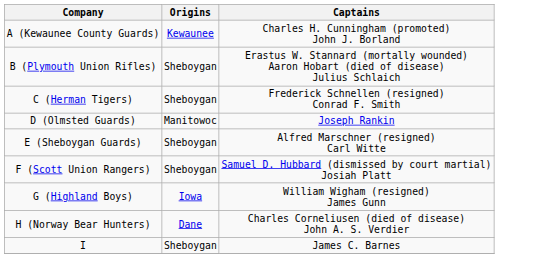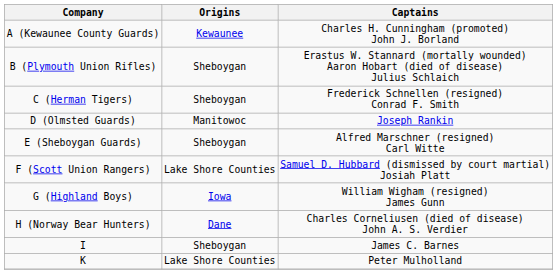 <table class="wikitable" style="text-align:center;">
 <tr>
 <th>Company</th>
 <th>Origins</th>
 <th>Captains</th>
 </tr>
 <tr>
 <td rowspan="1">A (Kewaunee County Guards)</td>
 <td><a href='#'>Kewaunee</a></td>
 <td>Charles H. Cunningham (promoted)<br> John J. Borland</td>
 </tr>
 <tr>
 <td rowspan="1">B (<a href='#'>Plymouth</a> Union Rifles)</td>
 <td>Sheboygan</td>
 <td>Erastus W. Stannard (mortally wounded)<br>Aaron Hobart (died of disease)<br> Julius Schlaich</td>
 </tr>
 <tr>
 <td rowspan="1">C (<a href='#'>Herman</a> Tigers)</td>
 <td>Sheboygan</td>
 <td>Frederick Schnellen (resigned)<br> Conrad F. Smith</td>
 </tr>
 <tr>
 <td rowspan="1">D (Olmsted Guards)</td>
 <td>Manitowoc</td>
 <td><a href='#'>Joseph Rankin</a></td>
 </tr>
 <tr>
 <td rowspan="1">E (Sheboygan Guards)</td>
 <td>Sheboygan</td>
 <td>Alfred Marschner (resigned)<br> Carl Witte</td>
 </tr>
 <tr>
 <td rowspan="1">F (<a href='#'>Scott</a> Union Rangers)</td>
-<td>Sheboygan</td>
+<td>Lake Shore Counties</td>
 <td><a href='#'>Samuel D. Hubbard</a> (dismissed by court martial)<br> Josiah Platt</td>
 </tr>
 <tr>
 <td rowspan="1">G (<a href='#'>Highland</a> Boys)</td>
 <td><a href='#'>Iowa</a></td>
 <td>William Wigham (resigned)<br> James Gunn</td>
 </tr>
 <tr>
 <td rowspan="1">H (Norway Bear Hunters)</td>
 <td><a href='#'>Dane</a></td>
 <td>Charles Corneliusen (died of disease)<br> John A. S. Verdier</td>
 </tr>
 <tr>
 <td rowspan="1">I</td>
 <td>Sheboygan</td>
 <td>James C. Barnes</td>
 </tr>
 <tr>
+<td rowspan="1">K</td>
+<td>Lake Shore Counties</td>
+<td>Peter Mulholland</td>
+</tr>
+<tr>
 </tr>
 </table>
